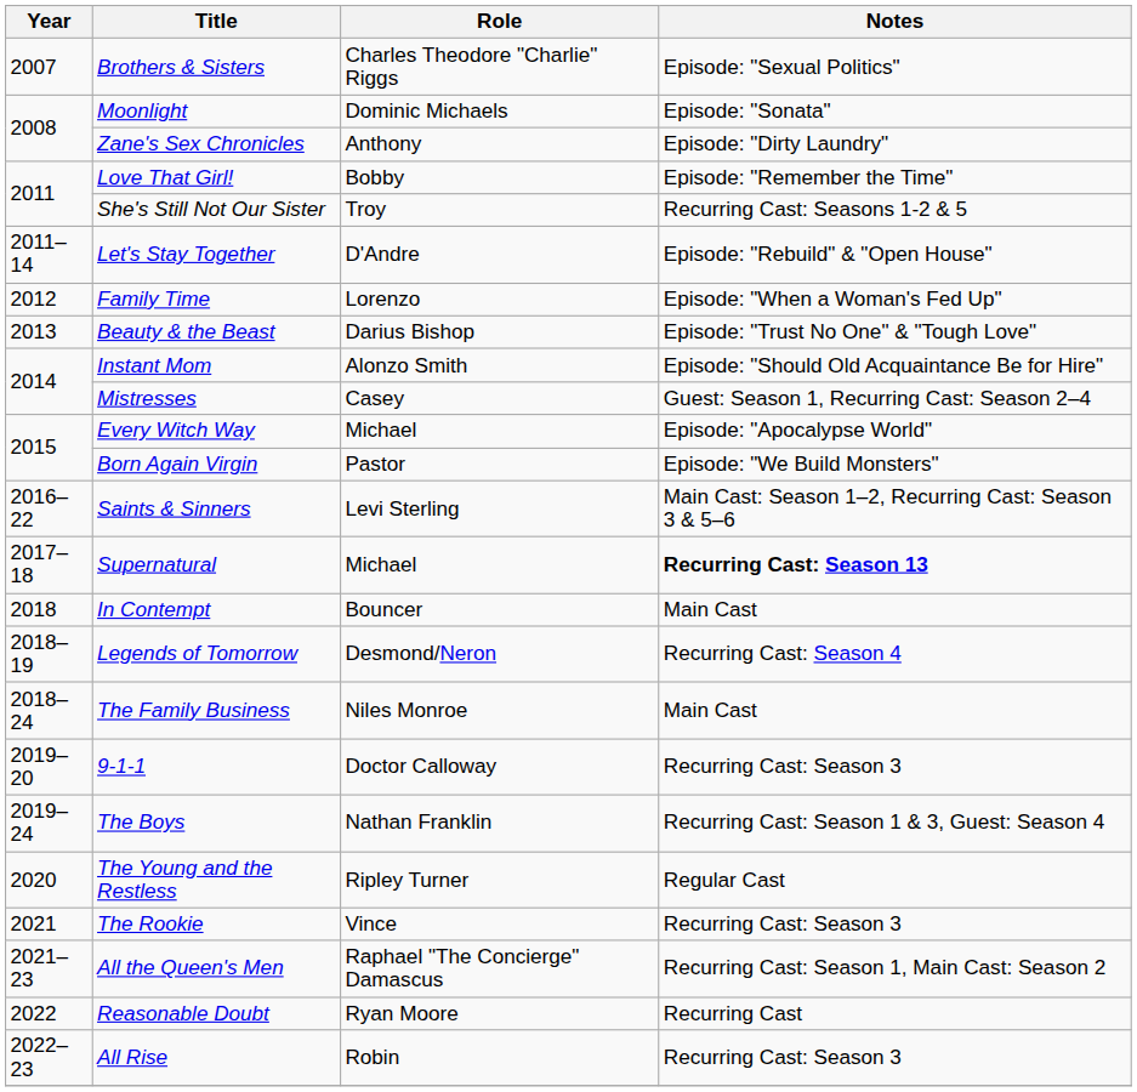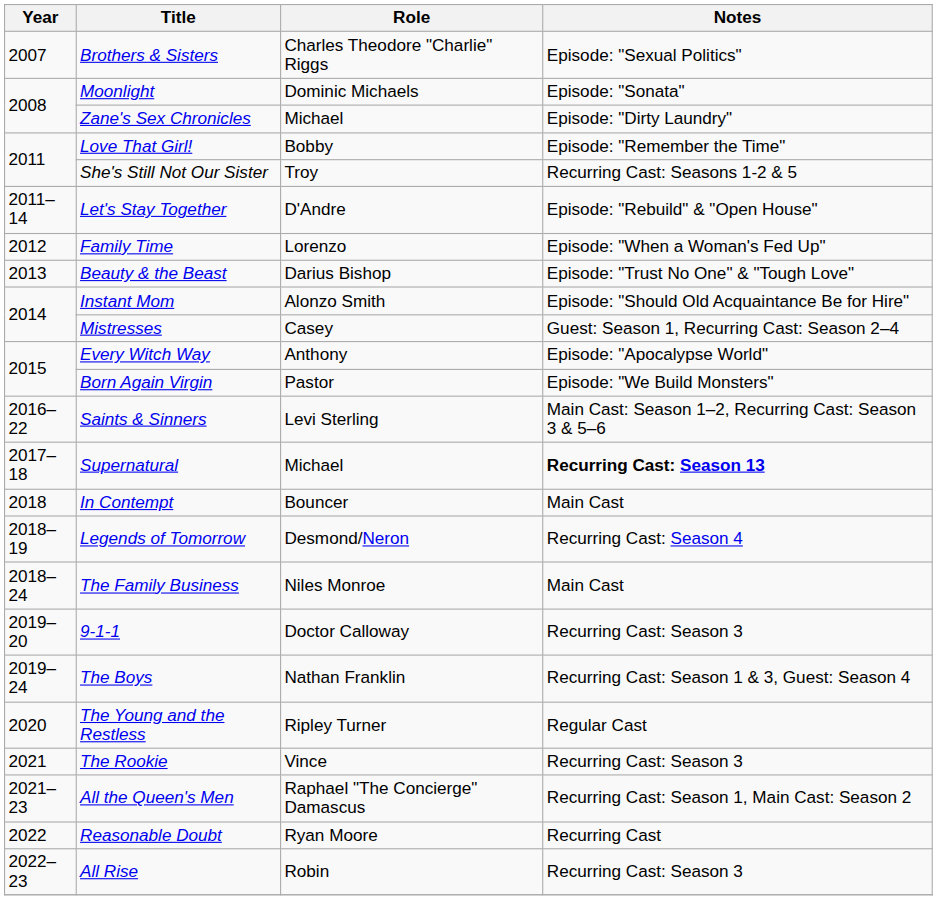 <table class="wikitable">
 <tr>
 <th>Year</th>
 <th>Title</th>
 <th>Role</th>
 <th>Notes</th>
 </tr>
 <tr>
 <td>2007</td>
 <td><em><a href='#'>Brothers & Sisters</a></em></td>
 <td>Charles Theodore "Charlie" Riggs</td>
 <td>Episode: "Sexual Politics"</td>
 </tr>
 <tr>
 <td rowspan=2>2008</td>
 <td><em><a href='#'>Moonlight</a></em></td>
 <td>Dominic Michaels</td>
 <td>Episode: "Sonata"</td>
 </tr>
 <tr>
 <td><em><a href='#'>Zane's Sex Chronicles</a></em></td>
-<td>Anthony</td>
+<td>Michael</td>
 <td>Episode: "Dirty Laundry"</td>
 </tr>
 <tr>
 <td rowspan=2>2011</td>
 <td><em><a href='#'>Love That Girl!</a></em></td>
 <td>Bobby</td>
 <td>Episode: "Remember the Time"</td>
 </tr>
 <tr>
 <td><em>She's Still Not Our Sister</em></td>
 <td>Troy</td>
 <td>Recurring Cast: Seasons 1-2 & 5</td>
 </tr>
 <tr>
 <td>2011–14</td>
 <td><em><a href='#'>Let's Stay Together</a></em></td>
 <td>D'Andre</td>
 <td>Episode: "Rebuild" & "Open House"</td>
 </tr>
 <tr>
 <td>2012</td>
 <td><em><a href='#'>Family Time</a></em></td>
 <td>Lorenzo</td>
 <td>Episode: "When a Woman's Fed Up"</td>
 </tr>
 <tr>
 <td>2013</td>
 <td><em><a href='#'>Beauty & the Beast</a></em></td>
 <td>Darius Bishop</td>
 <td>Episode: "Trust No One" & "Tough Love"</td>
 </tr>
 <tr>
 <td rowspan=2>2014</td>
 <td><em><a href='#'>Instant Mom</a></em></td>
 <td>Alonzo Smith</td>
 <td>Episode: "Should Old Acquaintance Be for Hire"</td>
 </tr>
 <tr>
 <td><em><a href='#'>Mistresses</a></em></td>
 <td>Casey</td>
 <td>Guest: Season 1, Recurring Cast: Season 2–4</td>
 </tr>
 <tr>
 <td rowspan=2>2015</td>
 <td><em><a href='#'>Every Witch Way</a></em></td>
-<td>Michael</td>
+<td>Anthony</td>
 <td>Episode: "Apocalypse World"</td>
 </tr>
 <tr>
 <td><em><a href='#'>Born Again Virgin</a></em></td>
 <td>Pastor</td>
 <td>Episode: "We Build Monsters"</td>
 </tr>
 <tr>
 <td>2016–22</td>
 <td><em><a href='#'>Saints & Sinners</a></em></td>
 <td>Levi Sterling</td>
 <td>Main Cast: Season 1–2, Recurring Cast: Season 3 & 5–6</td>
 </tr>
 <tr>
 <td>2017–18</td>
 <td><em><a href='#'>Supernatural</a></em></td>
 <td>Michael</td>
 <td><strong>Recurring Cast: <a href='#'>Season 13</a></strong></td>
 </tr>
 <tr>
 <td>2018</td>
 <td><em><a href='#'>In Contempt</a></em></td>
 <td>Bouncer</td>
 <td>Main Cast</td>
 </tr>
 <tr>
 <td>2018–19</td>
 <td><em><a href='#'>Legends of Tomorrow</a></em></td>
 <td>Desmond/<a href='#'>Neron</a></td>
 <td>Recurring Cast: <a href='#'>Season 4</a></td>
 </tr>
 <tr>
 <td>2018–24</td>
 <td><em><a href='#'>The Family Business</a></em></td>
 <td>Niles Monroe</td>
 <td>Main Cast</td>
 </tr>
 <tr>
 <td>2019–20</td>
 <td><em><a href='#'>9-1-1</a></em></td>
 <td>Doctor Calloway</td>
 <td>Recurring Cast: Season 3</td>
 </tr>
 <tr>
 <td>2019–24</td>
 <td><em><a href='#'>The Boys</a></em></td>
 <td>Nathan Franklin</td>
 <td>Recurring Cast: Season 1 & 3, Guest: Season 4</td>
 </tr>
 <tr>
 <td>2020</td>
 <td><em><a href='#'>The Young and the Restless</a></em></td>
 <td>Ripley Turner</td>
 <td>Regular Cast</td>
 </tr>
 <tr>
 <td>2021</td>
 <td><em><a href='#'>The Rookie</a></em></td>
 <td>Vince</td>
 <td>Recurring Cast: Season 3</td>
 </tr>
 <tr>
 <td>2021–23</td>
 <td><em><a href='#'>All the Queen's Men</a></em></td>
 <td>Raphael "The Concierge" Damascus</td>
 <td>Recurring Cast: Season 1, Main Cast: Season 2</td>
 </tr>
 <tr>
 <td>2022</td>
 <td><em><a href='#'>Reasonable Doubt</a></em></td>
 <td>Ryan Moore</td>
 <td>Recurring Cast</td>
 </tr>
 <tr>
 <td>2022–23</td>
 <td><em><a href='#'>All Rise</a></em></td>
 <td>Robin</td>
 <td>Recurring Cast: Season 3</td>
 </tr>
 <tr>
 </tr>
 </table>
